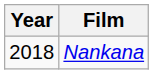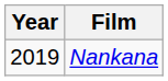 <table class="wikitable" style="font-size: 100%; background: #f9f9f9">
 <tr align="center">
 <th>Year</th>
 <th>Film</th>
 </tr>
 <tr>
-<td>2018</td>
+<td>2019</td>
 <td><em><a href='#'>Nankana</a></em></td>
 </tr>
 </table>
